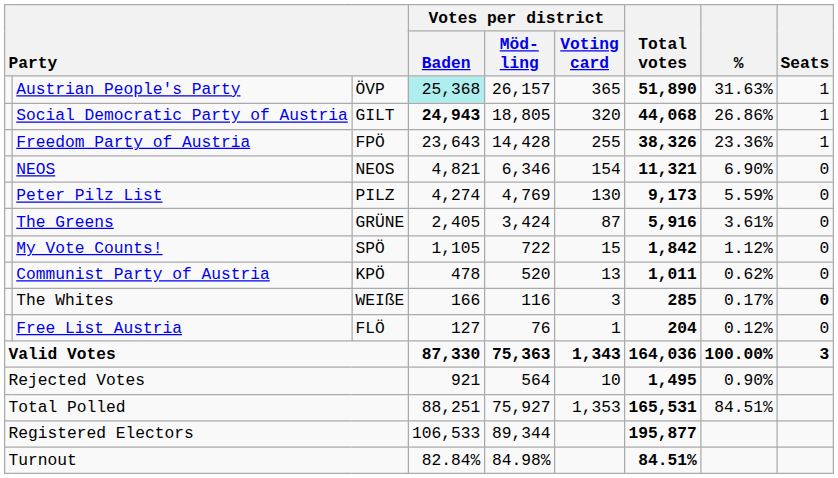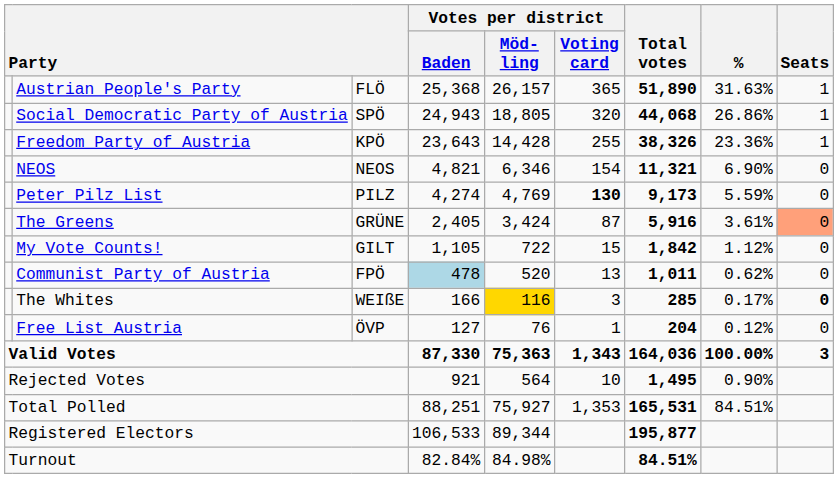 <table class="wikitable" border="1" style="text-align:right;">
 <tr>
 <th style="text-align:left;" valign=bottom rowspan=2 colspan=3>Party</th>
 <th colspan=3>Votes per district</th>
 <th align=center valign=bottom rowspan=2 width="50">Total<br>votes</th>
 <th align=center valign=bottom rowspan=2 width="50">%</th>
 <th align=center valign=bottom rowspan=2>Seats</th>
 </tr>
 <tr>
 <th align=center valign=bottom width="50"><a href='#'>Baden</a></th>
 <th align=center valign=bottom width="50"><a href='#'>Möd-<br>ling</a></th>
 <th align=center valign=bottom width="50"><a href='#'>Voting<br>card</a></th>
 </tr>
 <tr>
 <td></td>
 <td align=left><a href='#'>Austrian People's Party</a></td>
-<td align=left>ÖVP</td>
-<td style="background: paleturquoise;">25,368</td>
+<td align=left>FLÖ</td>
+<td>25,368</td>
 <td>26,157</td>
 <td>365</td>
 <td><strong>51,890</strong></td>
 <td>31.63%</td>
 <td>1</td>
 </tr>
 <tr>
 <td></td>
 <td align=left style="white-space: nowrap;"><a href='#'>Social Democratic Party of Austria</a></td>
-<td align=left>GILT</td>
-<td><strong>24,943</strong></td>
+<td align=left>SPÖ</td>
+<td>24,943</td>
 <td>18,805</td>
 <td>320</td>
 <td><strong>44,068</strong></td>
 <td>26.86%</td>
 <td>1</td>
 </tr>
 <tr>
 <td></td>
 <td align=left><a href='#'>Freedom Party of Austria</a></td>
-<td align=left>FPÖ</td>
+<td align=left>KPÖ</td>
 <td>23,643</td>
 <td>14,428</td>
 <td>255</td>
 <td><strong>38,326</strong></td>
 <td>23.36%</td>
 <td>1</td>
 </tr>
 <tr>
 <td></td>
 <td align=left><a href='#'>NEOS</a></td>
 <td align=left>NEOS</td>
 <td>4,821</td>
 <td>6,346</td>
 <td>154</td>
 <td><strong>11,321</strong></td>
 <td>6.90%</td>
 <td>0</td>
 </tr>
 <tr>
 <td></td>
 <td align=left><a href='#'>Peter Pilz List</a></td>
 <td align=left>PILZ</td>
 <td>4,274</td>
 <td>4,769</td>
-<td>130</td>
+<td><strong>130</strong></td>
 <td><strong>9,173</strong></td>
 <td>5.59%</td>
 <td>0</td>
 </tr>
 <tr>
 <td></td>
 <td align=left><a href='#'>The Greens</a></td>
 <td align=left>GRÜNE</td>
 <td>2,405</td>
 <td>3,424</td>
 <td>87</td>
 <td><strong>5,916</strong></td>
 <td>3.61%</td>
-<td>0</td>
+<td style="background: lightsalmon;">0</td>
 </tr>
 <tr>
 <td></td>
 <td align=left><a href='#'>My Vote Counts!</a></td>
-<td align=left>SPÖ</td>
+<td align=left>GILT</td>
 <td>1,105</td>
 <td>722</td>
 <td>15</td>
 <td><strong>1,842</strong></td>
 <td>1.12%</td>
 <td>0</td>
 </tr>
 <tr>
 <td></td>
 <td align=left><a href='#'>Communist Party of Austria</a></td>
-<td align=left>KPÖ</td>
-<td>478</td>
+<td align=left>FPÖ</td>
+<td style="background: lightblue;">478</td>
 <td>520</td>
 <td>13</td>
 <td><strong>1,011</strong></td>
 <td>0.62%</td>
 <td>0</td>
 </tr>
 <tr>
 <td></td>
 <td align=left>The Whites</td>
 <td align=left>WEIßE</td>
 <td>166</td>
-<td>116</td>
+<td style="background: gold;">116</td>
 <td>3</td>
 <td><strong>285</strong></td>
 <td>0.17%</td>
 <td><strong>0</strong></td>
 </tr>
 <tr>
 <td></td>
 <td align=left><a href='#'>Free List Austria</a></td>
-<td align=left>FLÖ</td>
+<td align=left>ÖVP</td>
 <td>127</td>
 <td>76</td>
 <td>1</td>
 <td><strong>204</strong></td>
 <td>0.12%</td>
 <td>0</td>
 </tr>
 <tr style="font-weight:bold">
 <td align=left colspan=3>Valid Votes</td>
 <td>87,330</td>
 <td>75,363</td>
 <td>1,343</td>
 <td>164,036</td>
 <td>100.00%</td>
 <td>3</td>
 </tr>
 <tr>
 <td align=left colspan=3>Rejected Votes</td>
 <td>921</td>
 <td>564</td>
 <td>10</td>
 <td><strong>1,495</strong></td>
 <td>0.90%</td>
 <td></td>
 </tr>
 <tr>
 <td align=left colspan=3>Total Polled</td>
 <td>88,251</td>
 <td>75,927</td>
 <td>1,353</td>
 <td><strong>165,531</strong></td>
 <td>84.51%</td>
 <td></td>
 </tr>
 <tr>
 <td align=left colspan=3>Registered Electors</td>
 <td>106,533</td>
 <td>89,344</td>
 <td></td>
 <td><strong>195,877</strong></td>
 <td></td>
 <td></td>
 </tr>
 <tr>
 <td align=left colspan=3>Turnout</td>
 <td>82.84%</td>
 <td>84.98%</td>
 <td></td>
 <td><strong>84.51%</strong></td>
 <td></td>
 <td></td>
 </tr>
 </table>
